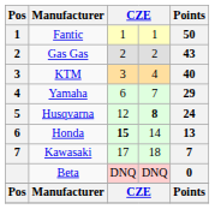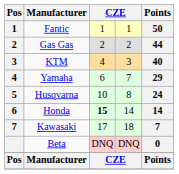 <table class="wikitable" style="font-size: 80%; text-align:center">
 <tr valign="top">
 <th valign="middle">Pos</th>
 <th valign="middle">Manufacturer</th>
 <th colspan=2><a href='#'>CZE</a><br></th>
 <th valign="middle">Points</th>
 </tr>
 <tr>
 <th>1</th>
 <td><a href='#'>Fantic</a></td>
 <td style="background:#ffffbf;">1</td>
 <td style="background:#ffffbf;">1</td>
 <th>50</th>
 </tr>
 <tr>
 <th>2</th>
 <td><a href='#'>Gas Gas</a></td>
 <td style="background:#dfdfdf;">2</td>
 <td style="background:#dfdfdf;">2</td>
-<th>43</th>
+<th>44</th>
 </tr>
 <tr>
 <th>3</th>
 <td><a href='#'>KTM</a></td>
+<td style="background:#ffdf9f;">4</td>
 <td style="background:#ffdf9f;">3</td>
-<td style="background:#ffdf9f;">4</td>
 <th>40</th>
 </tr>
 <tr>
 <th>4</th>
 <td><a href='#'>Yamaha</a></td>
 <td style="background:#dfffdf;">6</td>
 <td style="background:#dfffdf;">7</td>
 <th>29</th>
 </tr>
 <tr>
 <th>5</th>
 <td><a href='#'>Husqvarna</a></td>
-<td style="background:#dfffdf;">12</td>
-<td style="background:#dfffdf;"><strong>8</strong></td>
+<td style="background:#dfffdf;">10</td>
+<td style="background:#dfffdf;">8</td>
 <th>24</th>
 </tr>
 <tr>
 <th>6</th>
 <td><a href='#'>Honda</a></td>
 <td style="background:#dfffdf;"><strong>15</strong></td>
 <td style="background:#dfffdf;">14</td>
-<th>13</th>
+<th>14</th>
 </tr>
 <tr>
 <th>7</th>
 <td><a href='#'>Kawasaki</a></td>
 <td style="background:#dfffdf;">17</td>
 <td style="background:#dfffdf;">18</td>
 <th>7</th>
 </tr>
 <tr>
 <th></th>
 <td><a href='#'>Beta</a></td>
 <td style="background:#ffcfcf;">DNQ</td>
 <td style="background:#ffcfcf;">DNQ</td>
 <th>0</th>
 </tr>
 <tr>
 </tr>
 <tr valign="top">
 <th valign="middle">Pos</th>
 <th valign="middle">Manufacturer</th>
 <th colspan=2><a href='#'>CZE</a><br></th>
 <th valign="middle">Points</th>
 </tr>
 <tr>
 </tr>
 </table>
